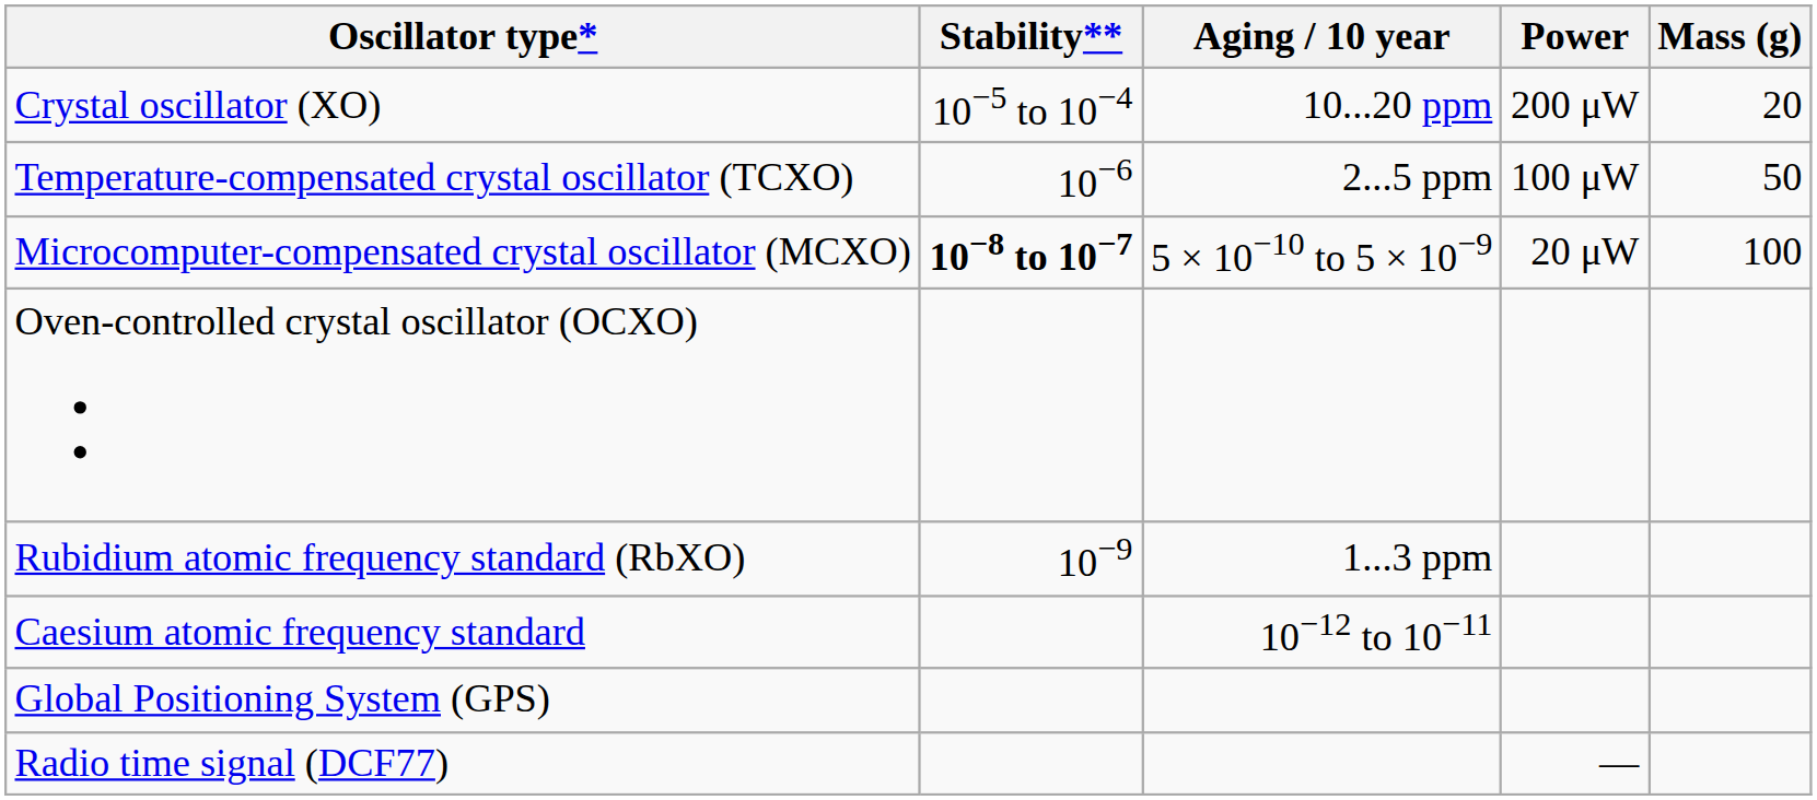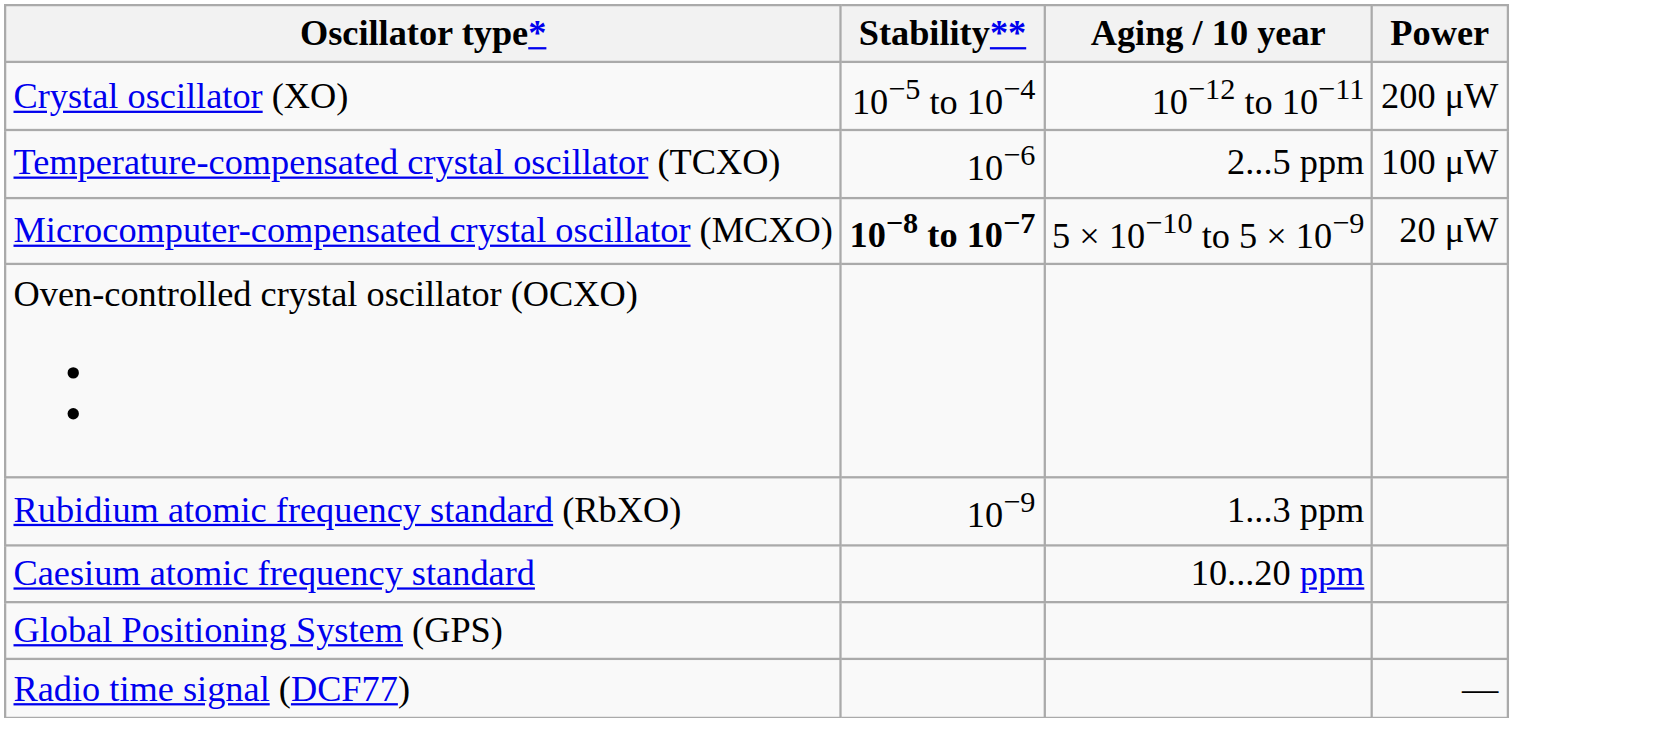 <table class="wikitable sortable" style="text-align:right;">
 <tr>
 <th align=left>Oscillator type<a href='#'>*</a></th>
 <th align=left>Stability<a href='#'>**</a></th>
 <th align=left>Aging / 10 year</th>
 <th align=left>Power</th>
-<th align=left>Mass (g)</th>
 </tr>
 <tr>
 <td align=left><a href='#'>Crystal oscillator</a> (XO)</td>
 <td> 10<sup>−5</sup> to 10<sup>−4</sup></td>
-<td> 10...20 <a href='#'>ppm</a></td>
+<td> 10<sup>−12</sup> to 10<sup>−11</sup></td>
 <td> 200 μW</td>
-<td> 20</td>
 </tr>
 <tr>
 <td align=left><a href='#'>Temperature-compensated crystal oscillator</a> (TCXO)</td>
 <td> 10<sup>−6</sup></td>
 <td> 2...5 ppm</td>
 <td> 100 μW</td>
-<td> 50</td>
 </tr>
 <tr>
 <td align=left><a href='#'>Microcomputer-compensated crystal oscillator</a> (MCXO)</td>
 <td><strong> 10<sup>−8</sup> to 10<sup>−7</sup></strong></td>
 <td> 5 × 10<sup>−10</sup> to 5 × 10<sup>−9</sup></td>
 <td> 20 μW</td>
-<td> 100</td>
 </tr>
 <tr>
 <td align=left>Oven-controlled crystal oscillator (OCXO)<br><ul><li></li><li></li></ul></td>
 <td> <br><br> </td>
 <td> <br><br></td>
-<td> <br></td>
 <td> <br></td>
 </tr>
 <tr>
 <td align=left><a href='#'>Rubidium atomic frequency standard</a> (RbXO)</td>
 <td> 10<sup>−9</sup></td>
 <td> 1...3 ppm</td>
 <td> </td>
-<td> </td>
 </tr>
 <tr>
 <td align=left><a href='#'>Caesium atomic frequency standard</a></td>
 <td> </td>
-<td> 10<sup>−12</sup> to 10<sup>−11</sup></td>
-<td> </td>
+<td> 10...20 <a href='#'>ppm</a></td>
 <td> </td>
 </tr>
 <tr>
 <td align=left><a href='#'>Global Positioning System</a> (GPS)</td>
 <td> </td>
 <td>  </td>
 <td> </td>
-<td> </td>
 </tr>
 <tr>
 <td align=left><a href='#'>Radio time signal</a> (<a href='#'>DCF77</a>)</td>
 <td></td>
 <td> </td>
 <td> —</td>
-<td> </td>
 </tr>
 </table>
